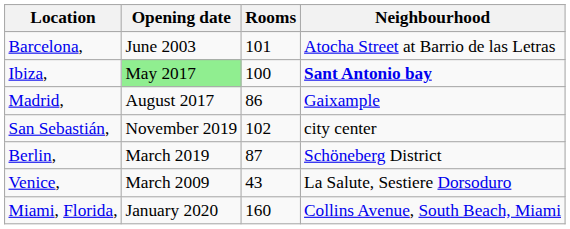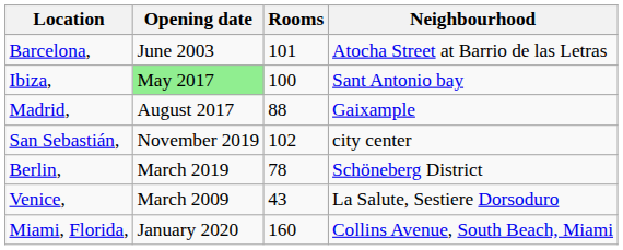 <table class="wikitable">
 <tr>
 <th>Location</th>
 <th>Opening date</th>
 <th>Rooms</th>
 <th>Neighbourhood</th>
 </tr>
 <tr>
 <td><a href='#'>Barcelona</a>, </td>
 <td>June 2003</td>
 <td>101</td>
 <td><a href='#'>Atocha Street</a> at Barrio de las Letras</td>
 </tr>
 <tr>
 <td><a href='#'>Ibiza</a>, </td>
 <td style="background: lightgreen;">May 2017</td>
 <td>100</td>
-<td><strong><a href='#'>Sant Antonio bay</a></strong></td>
+<td><a href='#'>Sant Antonio bay</a></td>
 </tr>
 <tr>
 <td><a href='#'>Madrid</a>, </td>
 <td>August 2017</td>
-<td>86</td>
+<td>88</td>
 <td><a href='#'>Gaixample</a></td>
 </tr>
 <tr>
 <td><a href='#'>San Sebastián</a>, </td>
 <td>November 2019</td>
 <td>102</td>
 <td>city center</td>
 </tr>
 <tr>
 <td><a href='#'>Berlin</a>, </td>
 <td>March 2019</td>
-<td>87</td>
+<td>78</td>
 <td><a href='#'>Schöneberg</a> District</td>
 </tr>
 <tr>
 <td><a href='#'>Venice</a>, </td>
 <td>March 2009</td>
 <td>43</td>
 <td>La Salute, Sestiere <a href='#'>Dorsoduro</a></td>
 </tr>
 <tr>
 <td><a href='#'>Miami</a>, <a href='#'>Florida</a>, </td>
 <td>January 2020</td>
 <td>160</td>
 <td><a href='#'>Collins Avenue</a>, <a href='#'>South Beach, Miami</a></td>
 </tr>
 </table>
